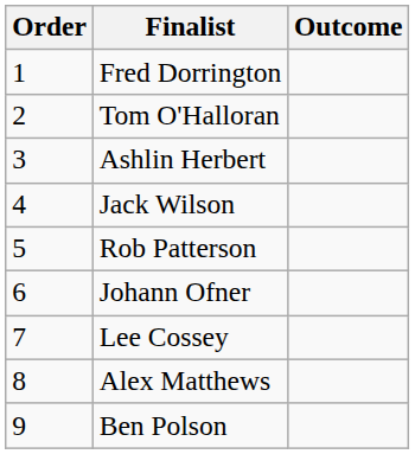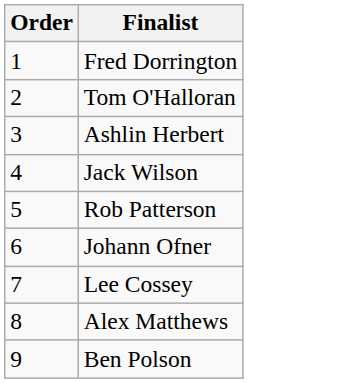 <table class="wikitable sortable">
 <tr>
 <th>Order</th>
 <th>Finalist</th>
-<th>Outcome</th>
 </tr>
 <tr>
 <td>1</td>
 <td>Fred Dorrington</td>
-<td></td>
 </tr>
 <tr>
 <td>2</td>
 <td>Tom O'Halloran</td>
-<td></td>
 </tr>
 <tr>
 <td>3</td>
 <td>Ashlin Herbert</td>
-<td></td>
 </tr>
 <tr>
 <td>4</td>
 <td>Jack Wilson</td>
-<td></td>
 </tr>
 <tr>
 <td>5</td>
 <td>Rob Patterson</td>
-<td></td>
 </tr>
 <tr>
 <td>6</td>
 <td>Johann Ofner</td>
-<td></td>
 </tr>
 <tr>
 <td>7</td>
 <td>Lee Cossey</td>
-<td></td>
 </tr>
 <tr>
 <td>8</td>
 <td>Alex Matthews</td>
-<td></td>
 </tr>
 <tr>
 <td>9</td>
 <td>Ben Polson</td>
-<td></td>
 </tr>
 </table>
